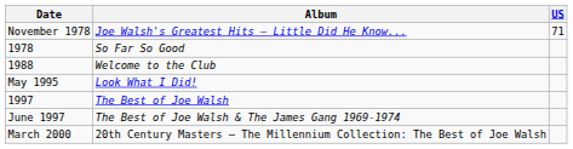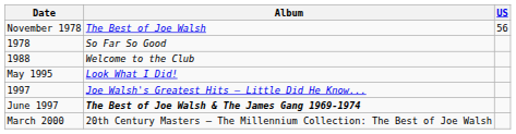 <table class="wikitable">
 <tr>
 <th>Date</th>
 <th>Album</th>
 <th><a href='#'>US</a><br></th>
 </tr>
 <tr>
 <td>November 1978</td>
-<td><em><a href='#'>Joe Walsh's Greatest Hits – Little Did He Know...</a></em></td>
-<td style="text-align:center;">71</td>
+<td><em><a href='#'>The Best of Joe Walsh</a></em></td>
+<td style="text-align:center;">56</td>
 </tr>
 <tr>
 <td>1978</td>
 <td><em>So Far So Good</em></td>
 <td></td>
 </tr>
 <tr>
 <td>1988</td>
 <td><em>Welcome to the Club</em></td>
 <td></td>
 </tr>
 <tr>
 <td>May 1995</td>
 <td><em><a href='#'>Look What I Did!</a></em></td>
 <td></td>
 </tr>
 <tr>
 <td>1997</td>
-<td><em><a href='#'>The Best of Joe Walsh</a></em></td>
+<td><em><a href='#'>Joe Walsh's Greatest Hits – Little Did He Know...</a></em></td>
 <td></td>
 </tr>
 <tr>
 <td>June 1997</td>
-<td><em>The Best of Joe Walsh & The James Gang 1969-1974</em></td>
+<td><strong><em>The Best of Joe Walsh & The James Gang 1969-1974</em></strong></td>
 <td></td>
 </tr>
 <tr>
 <td>March 2000</td>
 <td>20th Century Masters – The Millennium Collection: The Best of Joe Walsh</td>
 <td></td>
 </tr>
 </table>
